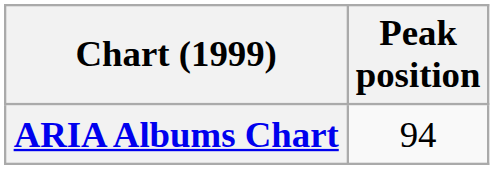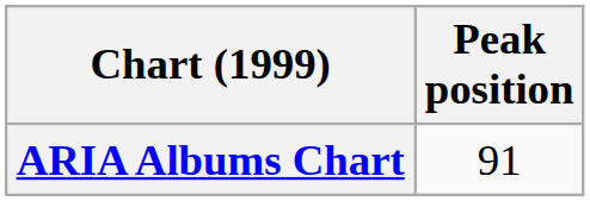 <table class="wikitable plainrowheaders">
 <tr>
 <th scope="col">Chart (1999)</th>
 <th scope="col">Peak<br>position</th>
 </tr>
 <tr>
 <th scope="row"><a href='#'>ARIA Albums Chart</a></th>
-<td style="text-align:center;">94</td>
+<td style="text-align:center;">91</td>
 </tr>
 </table>
